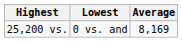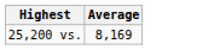 <table class="wikitable">
 <tr>
 <th>Highest</th>
-<th>Lowest</th>
 <th>Average</th>
 </tr>
 <tr>
 <td align="center">25,200 vs. </td>
-<td align="center">0 vs.  and  </td>
 <td align="center">8,169</td>
 </tr>
 </table>
